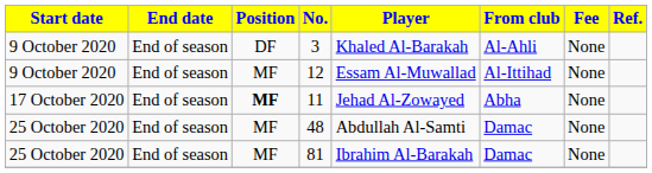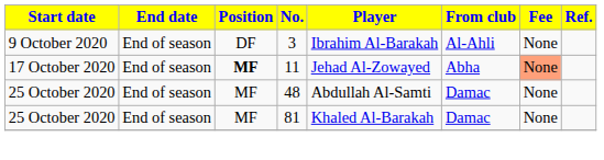 <table class="wikitable sortable">
 <tr>
 <th style="background:yellow; color:blue;"><strong>Start date</strong></th>
 <th style="background:yellow; color:blue;"><strong>End date</strong></th>
 <th style="background:yellow; color:blue;"><strong>Position</strong></th>
 <th style="background:yellow; color:blue;"><strong>No.</strong></th>
 <th style="background:yellow; color:blue;"><strong>Player</strong></th>
 <th style="background:yellow; color:blue;"><strong>From club</strong></th>
 <th style="background:yellow; color:blue;"><strong>Fee</strong></th>
 <th style="background:yellow; color:blue;"><strong>Ref.</strong></th>
 </tr>
 <tr>
 <td>9 October 2020</td>
 <td>End of season</td>
 <td style="text-align:center;">DF</td>
 <td style="text-align:center;">3</td>
-<td style="text-align:left;"> <a href='#'>Khaled Al-Barakah</a></td>
+<td style="text-align:left;"> <a href='#'>Ibrahim Al-Barakah</a></td>
 <td style="text-align:left;"> <a href='#'>Al-Ahli</a></td>
-<td>None</td>
-<td></td>
-</tr>
-<tr>
-<td>9 October 2020</td>
-<td>End of season</td>
-<td style="text-align:center;">MF</td>
-<td style="text-align:center;">12</td>
-<td style="text-align:left;"> <a href='#'>Essam Al-Muwallad</a></td>
-<td style="text-align:left;"> <a href='#'>Al-Ittihad</a></td>
 <td>None</td>
 <td></td>
 </tr>
 <tr>
 <td>17 October 2020</td>
 <td>End of season</td>
 <td style="text-align:center;"><strong>MF</strong></td>
 <td style="text-align:center;">11</td>
 <td style="text-align:left;"> <a href='#'>Jehad Al-Zowayed</a></td>
 <td style="text-align:left;"> <a href='#'>Abha</a></td>
-<td>None</td>
+<td style="background: lightsalmon;">None</td>
 <td></td>
 </tr>
 <tr>
 <td>25 October 2020</td>
 <td>End of season</td>
 <td style="text-align:center;">MF</td>
 <td style="text-align:center;">48</td>
 <td style="text-align:left;"> Abdullah Al-Samti</td>
 <td style="text-align:left;"> <a href='#'>Damac</a></td>
 <td>None</td>
 <td></td>
 </tr>
 <tr>
 <td>25 October 2020</td>
 <td>End of season</td>
 <td style="text-align:center;">MF</td>
 <td style="text-align:center;">81</td>
-<td style="text-align:left;"> <a href='#'>Ibrahim Al-Barakah</a></td>
+<td style="text-align:left;"> <a href='#'>Khaled Al-Barakah</a></td>
 <td style="text-align:left;"> <a href='#'>Damac</a></td>
 <td>None</td>
 <td></td>
 </tr>
 <tr>
 </tr>
 </table>
